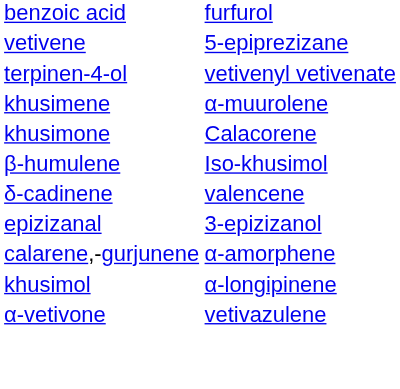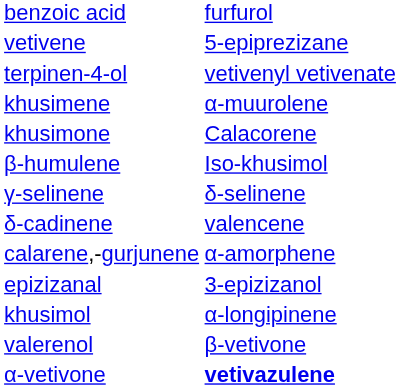 <table>
 <tr>
 <td><a href='#'>benzoic acid</a></td>
 <td><a href='#'>furfurol</a></td>
 </tr>
 <tr>
 <td><a href='#'>vetivene</a></td>
 <td><a href='#'>5-epiprezizane</a></td>
 </tr>
 <tr>
 <td><a href='#'>terpinen-4-ol</a></td>
 <td><a href='#'>vetivenyl vetivenate</a></td>
 </tr>
 <tr>
 <td><a href='#'>khusimene</a></td>
 <td><a href='#'>α-muurolene</a></td>
 </tr>
 <tr>
 <td><a href='#'>khusimone</a></td>
 <td><a href='#'>Calacorene</a></td>
 </tr>
 <tr>
 <td><a href='#'>β-humulene</a></td>
 <td><a href='#'>Iso-khusimol</a></td>
 </tr>
 <tr>
+<td><a href='#'>γ-selinene</a></td>
+<td><a href='#'>δ-selinene</a></td>
+</tr>
+<tr>
 <td><a href='#'>δ-cadinene</a></td>
 <td><a href='#'>valencene</a></td>
+</tr>
+<tr>
+<td><a href='#'>calarene</a>,-<a href='#'>gurjunene</a></td>
+<td><a href='#'>α-amorphene</a></td>
 </tr>
 <tr>
 <td><a href='#'>epizizanal</a></td>
 <td><a href='#'>3-epizizanol</a></td>
 </tr>
 <tr>
-<td><a href='#'>calarene</a>,-<a href='#'>gurjunene</a></td>
-<td><a href='#'>α-amorphene</a></td>
-</tr>
-<tr>
 <td><a href='#'>khusimol</a></td>
 <td><a href='#'>α-longipinene</a></td>
 </tr>
 <tr>
+<td><a href='#'>valerenol</a></td>
+<td><a href='#'>β-vetivone</a></td>
+</tr>
+<tr>
 <td><a href='#'>α-vetivone</a></td>
-<td><a href='#'>vetivazulene</a></td>
+<td><strong><a href='#'>vetivazulene</a></strong></td>
 </tr>
 </table>
